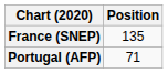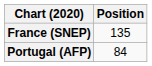 <table class="wikitable sortable plainrowheaders" style="text-align:center">
 <tr>
 <th scope="col">Chart (2020)</th>
 <th scope="col">Position</th>
 </tr>
 <tr>
 <th scope="row">France (SNEP)</th>
 <td>135</td>
 </tr>
 <tr>
 <th scope="row">Portugal (AFP)</th>
-<td>71</td>
+<td>84</td>
 </tr>
 </table>
